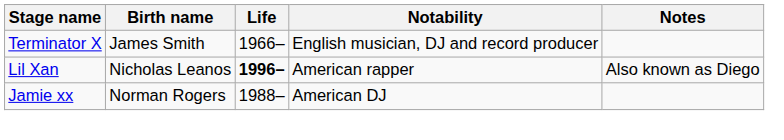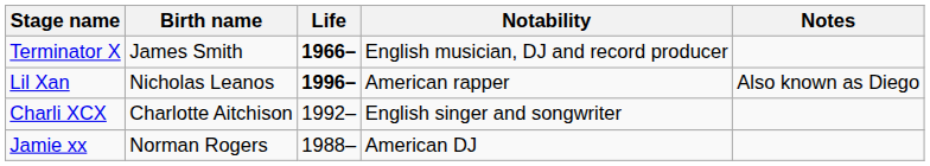 <table class="wikitable sortable">
 <tr>
 <th>Stage name</th>
 <th>Birth name</th>
 <th>Life</th>
 <th>Notability</th>
 <th>Notes</th>
 </tr>
 <tr>
 <td><a href='#'>Terminator X</a></td>
 <td>James Smith</td>
-<td>1966–</td>
+<td><strong>1966–</strong></td>
 <td>English musician, DJ and record producer</td>
 <td></td>
 </tr>
 <tr>
 <td><a href='#'>Lil Xan</a></td>
 <td>Nicholas Leanos</td>
 <td><strong>1996–</strong></td>
 <td>American rapper</td>
 <td>Also known as Diego</td>
 </tr>
 <tr>
+<td><a href='#'>Charli XCX</a></td>
+<td>Charlotte Aitchison</td>
+<td>1992–</td>
+<td>English singer and songwriter</td>
+<td></td>
+</tr>
+<tr>
 <td><a href='#'>Jamie xx</a></td>
 <td>Norman Rogers</td>
 <td>1988–</td>
 <td>American DJ</td>
 <td></td>
 </tr>
 </table>
